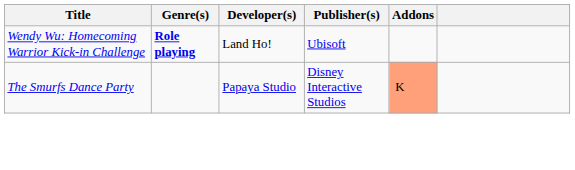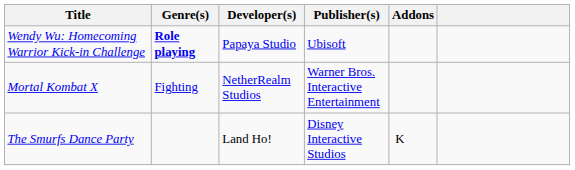 <table class="wikitable sortable" style="width:72%; font-size:90%;" id="softwarelist">
 <tr>
 <th style="width:26%;">Title</th>
 <th style="width:12%;">Genre(s)</th>
 <th style="width:15%;">Developer(s)</th>
 <th style="width:15%;">Publisher(s)</th>
 <th style="width:3%;">Addons</th>
 <th class="unsortable"></th>
 </tr>
 <tr>
 <td><em><a href='#'>Wendy Wu: Homecoming Warrior Kick-in Challenge</a></em></td>
 <td><strong><a href='#'>Role playing</a></strong></td>
-<td>Land Ho!</td>
+<td><a href='#'>Papaya Studio</a></td>
 <td><a href='#'>Ubisoft</a></td>
+<td></td>
+<td></td>
+</tr>
+<tr>
+<td><em><a href='#'>Mortal Kombat X</a></em></td>
+<td><a href='#'>Fighting</a></td>
+<td><a href='#'>NetherRealm Studios</a></td>
+<td><a href='#'>Warner Bros. Interactive Entertainment</a></td>
 <td></td>
 <td></td>
 </tr>
 <tr>
 <td><em><a href='#'>The Smurfs Dance Party</a></em></td>
 <td></td>
-<td><a href='#'>Papaya Studio</a></td>
+<td>Land Ho!</td>
 <td><a href='#'>Disney Interactive Studios</a></td>
-<td style="background: lightsalmon;"><span> K </span></td>
+<td><span> K </span></td>
 <td></td>
 </tr>
 </table>
